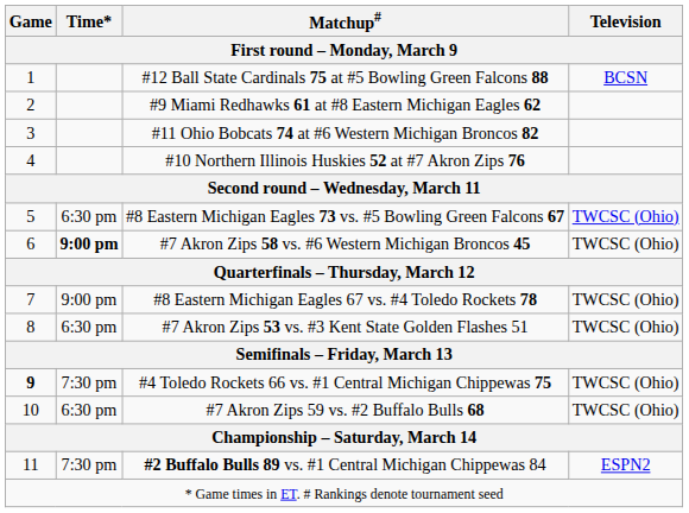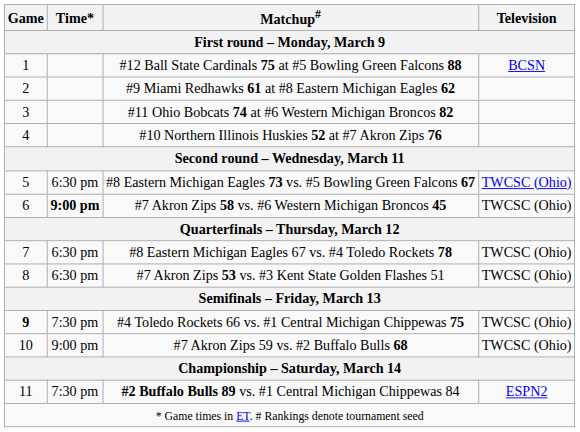 <table class="wikitable" style="font-size: 95%;text-align:center">
 <tr>
 <th>Game</th>
 <th>Time*</th>
 <th>Matchup<sup>#</sup></th>
 <th>Television</th>
 </tr>
 <tr>
 <th colspan=4>First round – Monday, March 9</th>
 </tr>
 <tr>
 <td>1</td>
 <td></td>
 <td>#12 Ball State Cardinals <strong>75</strong> at #5 Bowling Green Falcons <strong>88</strong></td>
 <td><a href='#'>BCSN</a></td>
 </tr>
 <tr>
 <td>2</td>
 <td></td>
 <td>#9 Miami Redhawks <strong>61</strong> at #8 Eastern Michigan Eagles <strong>62</strong></td>
 <td></td>
 </tr>
 <tr>
 <td>3</td>
 <td></td>
 <td>#11 Ohio Bobcats <strong>74</strong> at #6 Western Michigan Broncos <strong>82</strong></td>
 <td></td>
 </tr>
 <tr>
 <td>4</td>
 <td></td>
 <td>#10 Northern Illinois Huskies <strong>52</strong> at #7 Akron Zips <strong>76</strong></td>
 <td></td>
 </tr>
 <tr>
 <th colspan=4>Second round – Wednesday, March 11</th>
 </tr>
 <tr>
 <td>5</td>
 <td>6:30 pm</td>
 <td>#8 Eastern Michigan Eagles <strong>73</strong> vs. #5 Bowling Green Falcons <strong>67</strong></td>
 <td><a href='#'>TWCSC (Ohio)</a></td>
 </tr>
 <tr>
 <td>6</td>
 <td><strong>9:00 pm</strong></td>
 <td>#7 Akron Zips <strong>58</strong> vs. #6 Western Michigan Broncos <strong>45</strong></td>
 <td>TWCSC (Ohio)</td>
 </tr>
 <tr>
 <th colspan=4>Quarterfinals – Thursday, March 12</th>
 </tr>
 <tr>
 <td>7</td>
-<td>9:00 pm</td>
+<td>6:30 pm</td>
 <td>#8 Eastern Michigan Eagles 67 vs. #4 Toledo Rockets <strong>78</strong></td>
 <td>TWCSC (Ohio)</td>
 </tr>
 <tr>
 <td>8</td>
 <td>6:30 pm</td>
 <td>#7 Akron Zips <strong>53</strong> vs. #3 Kent State Golden Flashes 51</td>
 <td>TWCSC (Ohio)</td>
 </tr>
 <tr>
 <th colspan=4>Semifinals – Friday, March 13</th>
 </tr>
 <tr>
 <td><strong>9</strong></td>
 <td>7:30 pm</td>
 <td>#4 Toledo Rockets 66 vs. #1 Central Michigan Chippewas <strong>75</strong></td>
 <td>TWCSC (Ohio)</td>
 </tr>
 <tr>
 <td>10</td>
-<td>6:30 pm</td>
+<td>9:00 pm</td>
 <td>#7 Akron Zips 59 vs. #2 Buffalo Bulls <strong>68</strong></td>
 <td>TWCSC (Ohio)</td>
 </tr>
 <tr>
 <th colspan=4>Championship – Saturday, March 14</th>
 </tr>
 <tr>
 <td>11</td>
 <td>7:30 pm</td>
 <td><strong>#2 Buffalo Bulls 89</strong> vs. #1 Central Michigan Chippewas 84</td>
 <td><a href='#'>ESPN2</a></td>
 </tr>
 <tr>
 <td colspan=4><small>* Game times in <a href='#'>ET</a>. # Rankings denote tournament seed</small></td>
 </tr>
 </table>
